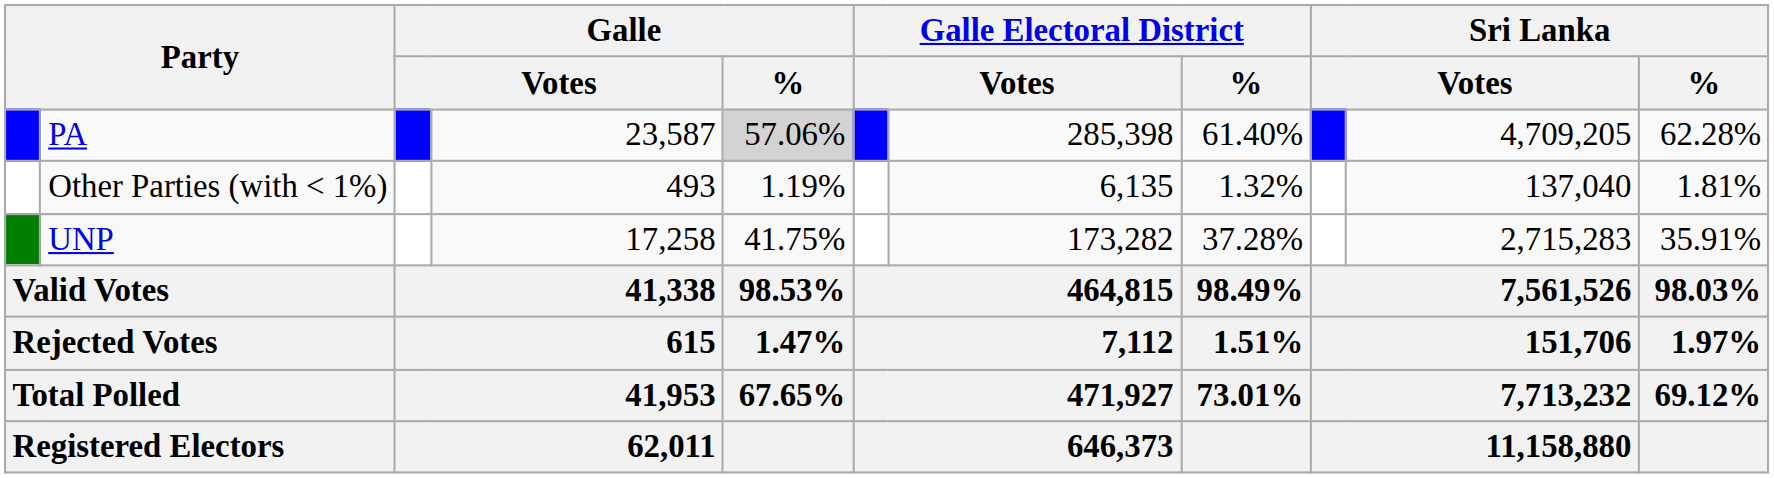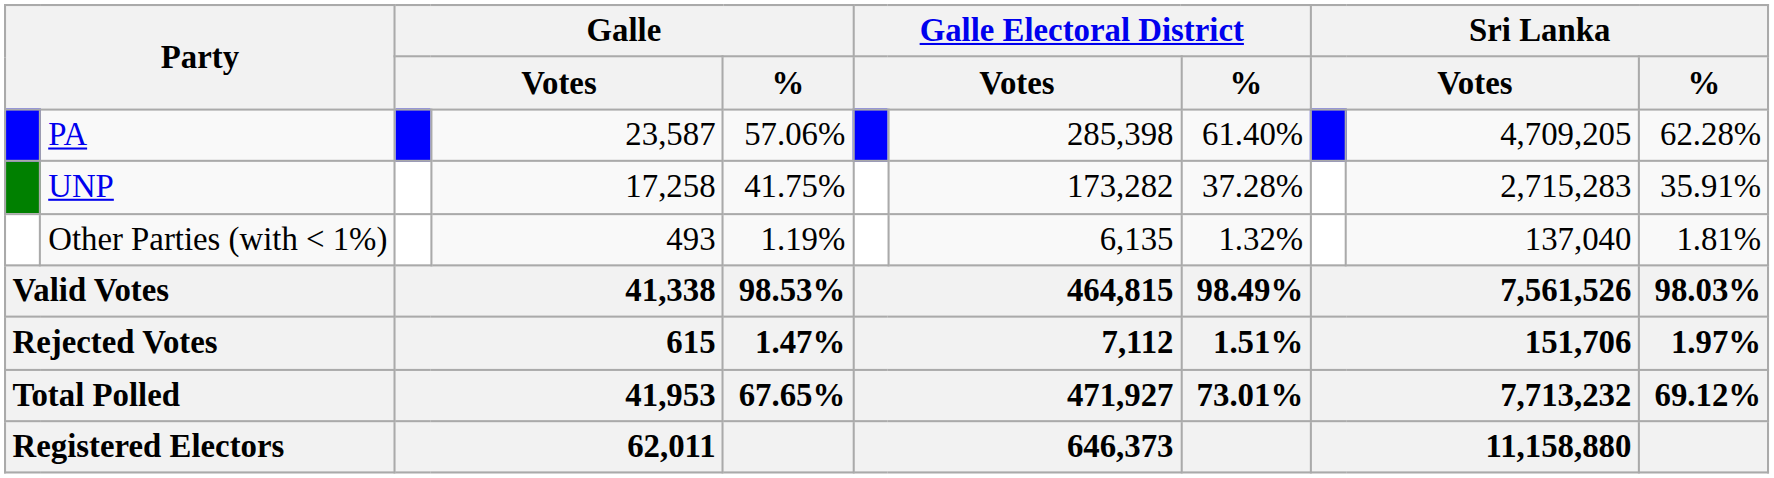 <table class="wikitable">
 <tr>
 <th colspan="2" width="144px"rowspan="2">Party</th>
 <th colspan="3" width="216px">Galle</th>
 <th colspan="3" width="216px"><a href='#'>Galle Electoral District</a></th>
 <th colspan="3" width="216px">Sri Lanka</th>
 </tr>
 <tr>
 <th colspan="2" width="144px">Votes</th>
 <th>%</th>
 <th colspan="2" width="144px">Votes</th>
 <th>%</th>
 <th colspan="2" width="144px">Votes</th>
 <th>%</th>
 </tr>
 <tr>
 <td style="background-color:blue;" width="10px"></td>
 <td style="text-align:left;"><a href='#'>PA</a></td>
 <td style="background-color:blue;" width="10px"></td>
 <td style="text-align:right;">23,587</td>
-<td style="background: lightgrey; text-align:right;">57.06%</td>
+<td style="text-align:right;">57.06%</td>
 <td style="background-color:blue;" width="10px"></td>
 <td style="text-align:right;">285,398</td>
 <td style="text-align:right;">61.40%</td>
 <td style="background-color:blue;" width="10px"></td>
 <td style="text-align:right;">4,709,205</td>
 <td style="text-align:right;">62.28%</td>
+</tr>
+<tr>
+<td style="background-color:green;" width="10px"></td>
+<td style="text-align:left;"><a href='#'>UNP</a></td>
+<td style="background-color:white;" width="10px"></td>
+<td style="text-align:right;">17,258</td>
+<td style="text-align:right;">41.75%</td>
+<td style="background-color:white;" width="10px"></td>
+<td style="text-align:right;">173,282</td>
+<td style="text-align:right;">37.28%</td>
+<td style="background-color:white;" width="10px"></td>
+<td style="text-align:right;">2,715,283</td>
+<td style="text-align:right;">35.91%</td>
 </tr>
 <tr>
 <td style="background-color:white;" width="10px"></td>
 <td style="text-align:left;">Other Parties (with < 1%)</td>
 <td style="background-color:white;" width="10px"></td>
 <td style="text-align:right;">493</td>
 <td style="text-align:right;">1.19%</td>
 <td style="background-color:white;" width="10px"></td>
 <td style="text-align:right;">6,135</td>
 <td style="text-align:right;">1.32%</td>
 <td style="background-color:white;" width="10px"></td>
 <td style="text-align:right;">137,040</td>
 <td style="text-align:right;">1.81%</td>
-</tr>
-<tr>
-<td style="background-color:green;" width="10px"></td>
-<td style="text-align:left;"><a href='#'>UNP</a></td>
-<td style="background-color:white;" width="10px"></td>
-<td style="text-align:right;">17,258</td>
-<td style="text-align:right;">41.75%</td>
-<td style="background-color:white;" width="10px"></td>
-<td style="text-align:right;">173,282</td>
-<td style="text-align:right;">37.28%</td>
-<td style="background-color:white;" width="10px"></td>
-<td style="text-align:right;">2,715,283</td>
-<td style="text-align:right;">35.91%</td>
 </tr>
 <tr>
 <th colspan="2" width="144px"style="text-align:left;">Valid Votes</th>
 <th style="text-align:right;"colspan="2" width="144px">41,338</th>
 <th style="text-align:right;">98.53%</th>
 <th style="text-align:right;"colspan="2" width="144px">464,815</th>
 <th style="text-align:right;">98.49%</th>
 <th style="text-align:right;"colspan="2" width="144px">7,561,526</th>
 <th style="text-align:right;">98.03%</th>
 </tr>
 <tr>
 <th colspan="2" width="144px"style="text-align:left;">Rejected Votes</th>
 <th style="text-align:right;"colspan="2" width="144px">615</th>
 <th style="text-align:right;">1.47%</th>
 <th style="text-align:right;"colspan="2" width="144px">7,112</th>
 <th style="text-align:right;">1.51%</th>
 <th style="text-align:right;"colspan="2" width="144px">151,706</th>
 <th style="text-align:right;">1.97%</th>
 </tr>
 <tr>
 <th colspan="2" width="144px"style="text-align:left;">Total Polled</th>
 <th style="text-align:right;"colspan="2" width="144px">41,953</th>
 <th style="text-align:right;">67.65%</th>
 <th style="text-align:right;"colspan="2" width="144px">471,927</th>
 <th style="text-align:right;">73.01%</th>
 <th style="text-align:right;"colspan="2" width="144px">7,713,232</th>
 <th style="text-align:right;">69.12%</th>
 </tr>
 <tr>
 <th colspan="2" width="144px"style="text-align:left;">Registered Electors</th>
 <th style="text-align:right;"colspan="2" width="144px">62,011</th>
 <th></th>
 <th style="text-align:right;"colspan="2" width="144px">646,373</th>
 <th></th>
 <th style="text-align:right;"colspan="2" width="144px">11,158,880</th>
 <th></th>
 </tr>
 </table>
